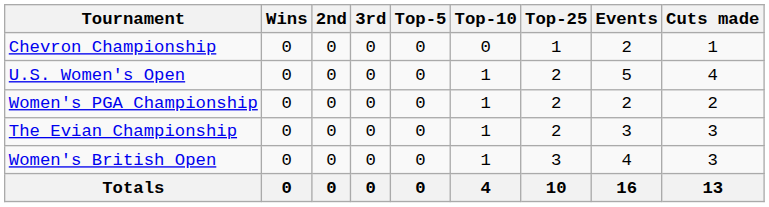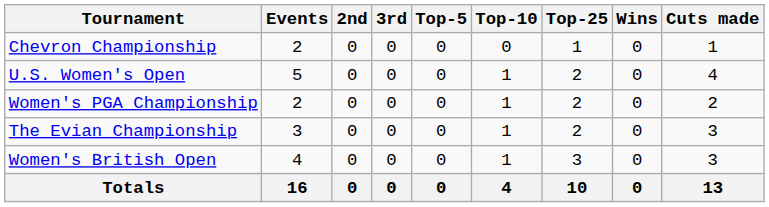 <table class=wikitable style=text-align:center>
 <tr>
 <th>Tournament</th>
-<th>Wins</th>
+<th>Events</th>
 <th>2nd</th>
 <th>3rd</th>
 <th>Top-5</th>
 <th>Top-10</th>
 <th>Top-25</th>
-<th>Events</th>
+<th>Wins</th>
 <th>Cuts made</th>
 </tr>
 <tr>
 <td align=left><a href='#'>Chevron Championship</a></td>
-<td>0</td>
+<td>2</td>
 <td>0</td>
 <td>0</td>
 <td>0</td>
 <td>0</td>
 <td>1</td>
-<td>2</td>
+<td>0</td>
 <td>1</td>
 </tr>
 <tr>
 <td align=left><a href='#'>U.S. Women's Open</a></td>
-<td>0</td>
+<td>5</td>
 <td>0</td>
 <td>0</td>
 <td>0</td>
 <td>1</td>
 <td>2</td>
-<td>5</td>
+<td>0</td>
 <td>4</td>
 </tr>
 <tr>
 <td align=left><a href='#'>Women's PGA Championship</a></td>
-<td>0</td>
+<td>2</td>
 <td>0</td>
 <td>0</td>
 <td>0</td>
 <td>1</td>
 <td>2</td>
-<td>2</td>
+<td>0</td>
 <td>2</td>
 </tr>
 <tr>
 <td align=left><a href='#'>The Evian Championship</a></td>
-<td>0</td>
+<td>3</td>
 <td>0</td>
 <td>0</td>
 <td>0</td>
 <td>1</td>
 <td>2</td>
-<td>3</td>
+<td>0</td>
 <td>3</td>
 </tr>
 <tr>
 <td align=left><a href='#'>Women's British Open</a></td>
-<td>0</td>
+<td>4</td>
 <td>0</td>
 <td>0</td>
 <td>0</td>
 <td>1</td>
 <td>3</td>
-<td>4</td>
+<td>0</td>
 <td>3</td>
 </tr>
 <tr>
 <th>Totals</th>
-<th>0</th>
+<th>16</th>
 <th>0</th>
 <th>0</th>
 <th>0</th>
 <th>4</th>
 <th>10</th>
-<th>16</th>
+<th>0</th>
 <th>13</th>
 </tr>
 </table>
